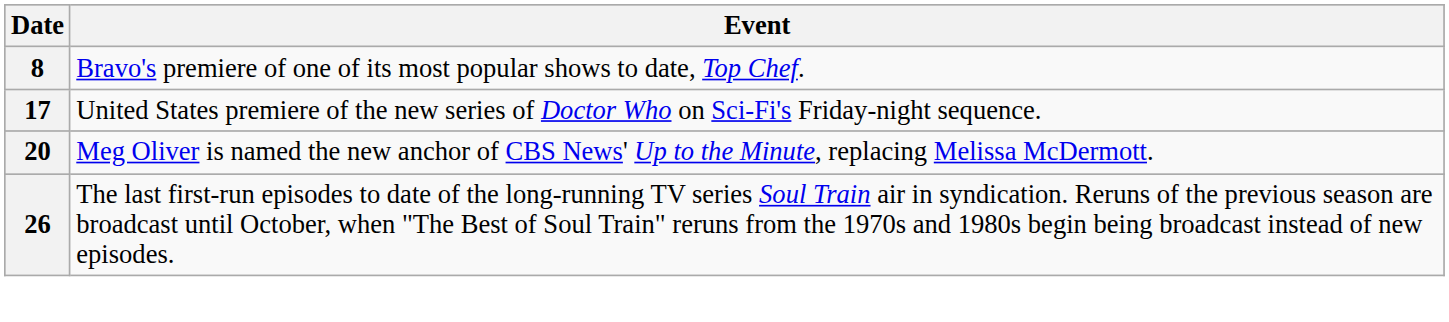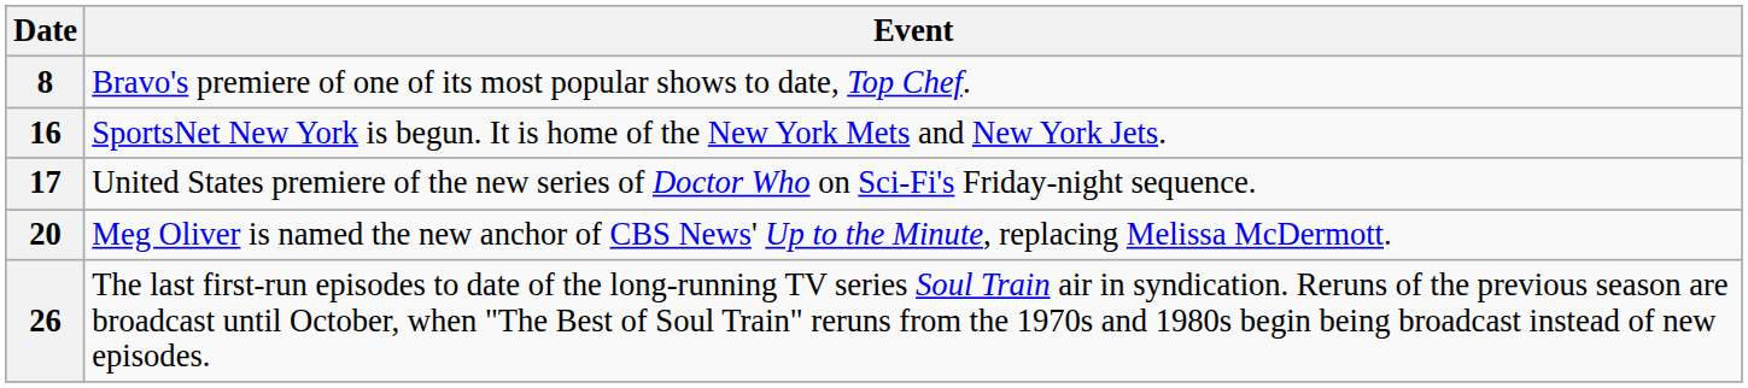 <table class="wikitable">
 <tr>
 <th>Date</th>
 <th>Event</th>
 </tr>
 <tr>
 <th>8</th>
 <td><a href='#'>Bravo's</a> premiere of one of its most popular shows to date, <em><a href='#'>Top Chef</a></em>.</td>
+</tr>
+<tr>
+<th>16</th>
+<td><a href='#'>SportsNet New York</a> is begun. It is home of the <a href='#'>New York Mets</a> and <a href='#'>New York Jets</a>.</td>
 </tr>
 <tr>
 <th>17</th>
 <td>United States premiere of the new series of <em><a href='#'>Doctor Who</a></em> on <a href='#'>Sci-Fi's</a> Friday-night sequence.</td>
 </tr>
 <tr>
 <th>20</th>
 <td><a href='#'>Meg Oliver</a> is named the new anchor of <a href='#'>CBS News</a>' <em><a href='#'>Up to the Minute</a></em>, replacing <a href='#'>Melissa McDermott</a>.</td>
 </tr>
 <tr>
 <th>26</th>
 <td>The last first-run episodes to date of the long-running TV series <em><a href='#'>Soul Train</a></em> air in syndication.  Reruns of the previous season are broadcast until October, when "The Best of Soul Train" reruns from the 1970s and 1980s begin being broadcast instead of new episodes.</td>
 </tr>
 </table>
